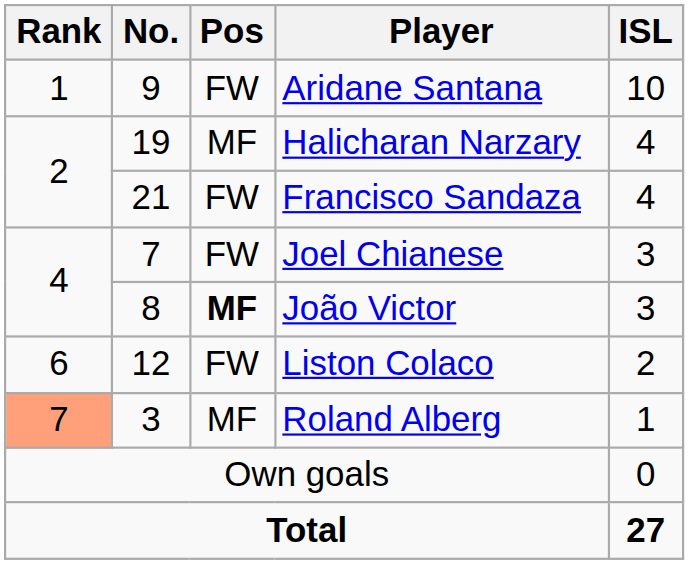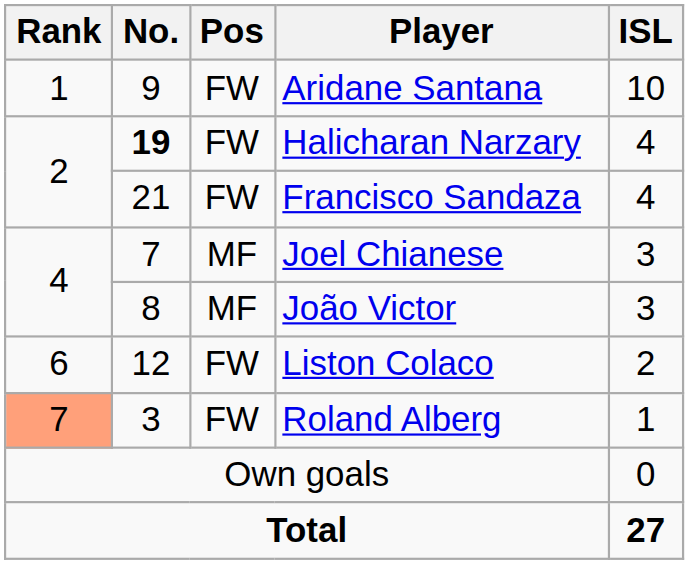 <table class="wikitable" style="text-align: center;width:50%;">
 <tr>
 <th>Rank</th>
 <th>No.</th>
 <th>Pos</th>
 <th>Player</th>
 <th>ISL</th>
 </tr>
 <tr>
 <td>1</td>
 <td>9</td>
 <td>FW</td>
 <td align=left> <a href='#'>Aridane Santana</a></td>
 <td>10</td>
 </tr>
 <tr>
 <td rowspan="2">2</td>
-<td>19</td>
-<td>MF</td>
+<td><strong>19</strong></td>
+<td>FW</td>
 <td align=left> <a href='#'>Halicharan Narzary</a></td>
 <td>4</td>
 </tr>
 <tr>
 <td>21</td>
 <td>FW</td>
 <td align=left> <a href='#'>Francisco Sandaza</a></td>
 <td>4</td>
 </tr>
 <tr>
 <td rowspan="2">4</td>
 <td>7</td>
-<td>FW</td>
+<td>MF</td>
 <td align=left> <a href='#'>Joel Chianese</a></td>
 <td>3</td>
 </tr>
 <tr>
 <td>8</td>
-<td><strong>MF</strong></td>
+<td>MF</td>
 <td align=left> <a href='#'>João Victor</a></td>
 <td>3</td>
 </tr>
 <tr>
 <td>6</td>
 <td>12</td>
 <td>FW</td>
 <td align=left> <a href='#'>Liston Colaco</a></td>
 <td>2</td>
 </tr>
 <tr>
 <td style="background: lightsalmon;">7</td>
 <td>3</td>
-<td>MF</td>
+<td>FW</td>
 <td align=left> <a href='#'>Roland Alberg</a></td>
 <td>1</td>
 </tr>
 <tr>
 <td colspan="4">Own goals</td>
 <td>0</td>
 </tr>
 <tr>
 <td colspan="4"><strong>Total</strong></td>
 <td><strong>27</strong></td>
 </tr>
 </table>
